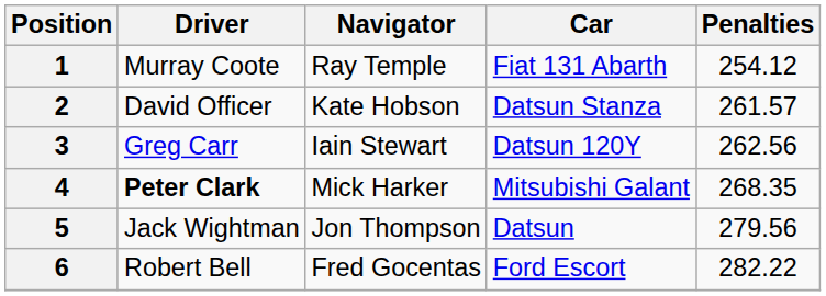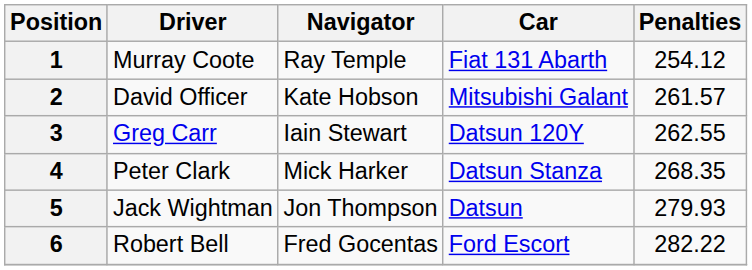 <table class="wikitable" border="1">
 <tr>
 <th>Position</th>
 <th>Driver</th>
 <th>Navigator</th>
 <th>Car</th>
 <th>Penalties</th>
 </tr>
 <tr>
 <th>1</th>
 <td>Murray Coote</td>
 <td>Ray Temple</td>
 <td><a href='#'>Fiat 131 Abarth</a></td>
 <td align="center">254.12</td>
 </tr>
 <tr>
 <th>2</th>
 <td>David Officer</td>
 <td>Kate Hobson</td>
-<td><a href='#'>Datsun Stanza</a></td>
+<td><a href='#'>Mitsubishi Galant</a></td>
 <td align="center">261.57</td>
 </tr>
 <tr>
 <th>3</th>
 <td><a href='#'>Greg Carr</a></td>
 <td>Iain Stewart</td>
 <td><a href='#'>Datsun 120Y</a></td>
-<td align="center">262.56</td>
+<td align="center">262.55</td>
 </tr>
 <tr>
 <th>4</th>
-<td><strong>Peter Clark</strong></td>
+<td>Peter Clark</td>
 <td>Mick Harker</td>
-<td><a href='#'>Mitsubishi Galant</a></td>
+<td><a href='#'>Datsun Stanza</a></td>
 <td align="center">268.35</td>
 </tr>
 <tr>
 <th>5</th>
 <td>Jack Wightman</td>
 <td>Jon Thompson</td>
 <td><a href='#'>Datsun</a></td>
-<td align="center">279.56</td>
+<td align="center">279.93</td>
 </tr>
 <tr>
 <th>6</th>
 <td>Robert Bell</td>
 <td>Fred Gocentas</td>
 <td><a href='#'>Ford Escort</a></td>
 <td align="center">282.22</td>
 </tr>
 <tr>
 </tr>
 </table>
